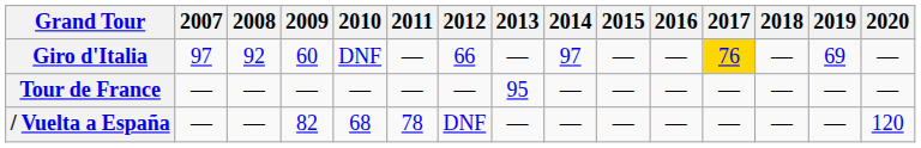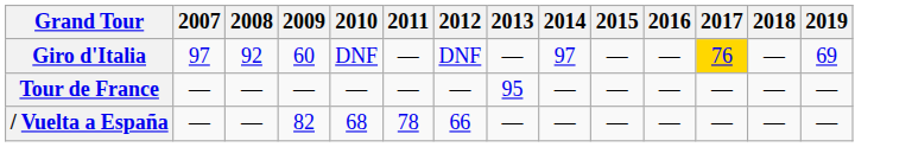 <table class="wikitable plainrowheaders">
 <tr>
 <th scope="col"><a href='#'>Grand Tour</a></th>
 <th scope="col">2007</th>
 <th scope="col">2008</th>
 <th scope="col">2009</th>
 <th scope="col">2010</th>
 <th scope="col">2011</th>
 <th scope="col">2012</th>
 <th scope="col">2013</th>
 <th scope="col">2014</th>
 <th scope="col">2015</th>
 <th scope="col">2016</th>
 <th scope="col">2017</th>
 <th scope="col">2018</th>
 <th scope="col">2019</th>
-<th scope="col">2020</th>
 </tr>
 <tr style="text-align:center;">
 <th scope="row"> <a href='#'>Giro d'Italia</a></th>
 <td><a href='#'>97</a></td>
 <td><a href='#'>92</a></td>
 <td><a href='#'>60</a></td>
 <td><a href='#'>DNF</a></td>
 <td>—</td>
-<td><a href='#'>66</a></td>
+<td><a href='#'>DNF</a></td>
 <td>—</td>
 <td><a href='#'>97</a></td>
 <td>—</td>
 <td>—</td>
 <td style="background: gold;"><a href='#'>76</a></td>
 <td>—</td>
 <td><a href='#'>69</a></td>
-<td>—</td>
 </tr>
 <tr style="text-align:center;">
 <th scope="row"> <a href='#'>Tour de France</a></th>
 <td>—</td>
 <td>—</td>
 <td>—</td>
 <td>—</td>
 <td>—</td>
 <td>—</td>
 <td><a href='#'>95</a></td>
 <td>—</td>
 <td>—</td>
 <td>—</td>
 <td>—</td>
 <td>—</td>
 <td>—</td>
-<td>—</td>
 </tr>
 <tr style="text-align:center;">
 <th scope="row">/ <a href='#'>Vuelta a España</a></th>
 <td>—</td>
 <td>—</td>
 <td><a href='#'>82</a></td>
 <td><a href='#'>68</a></td>
 <td><a href='#'>78</a></td>
-<td><a href='#'>DNF</a></td>
+<td><a href='#'>66</a></td>
 <td>—</td>
 <td>—</td>
 <td>—</td>
 <td>—</td>
 <td>—</td>
 <td>—</td>
 <td>—</td>
-<td><a href='#'>120</a></td>
 </tr>
 </table>
